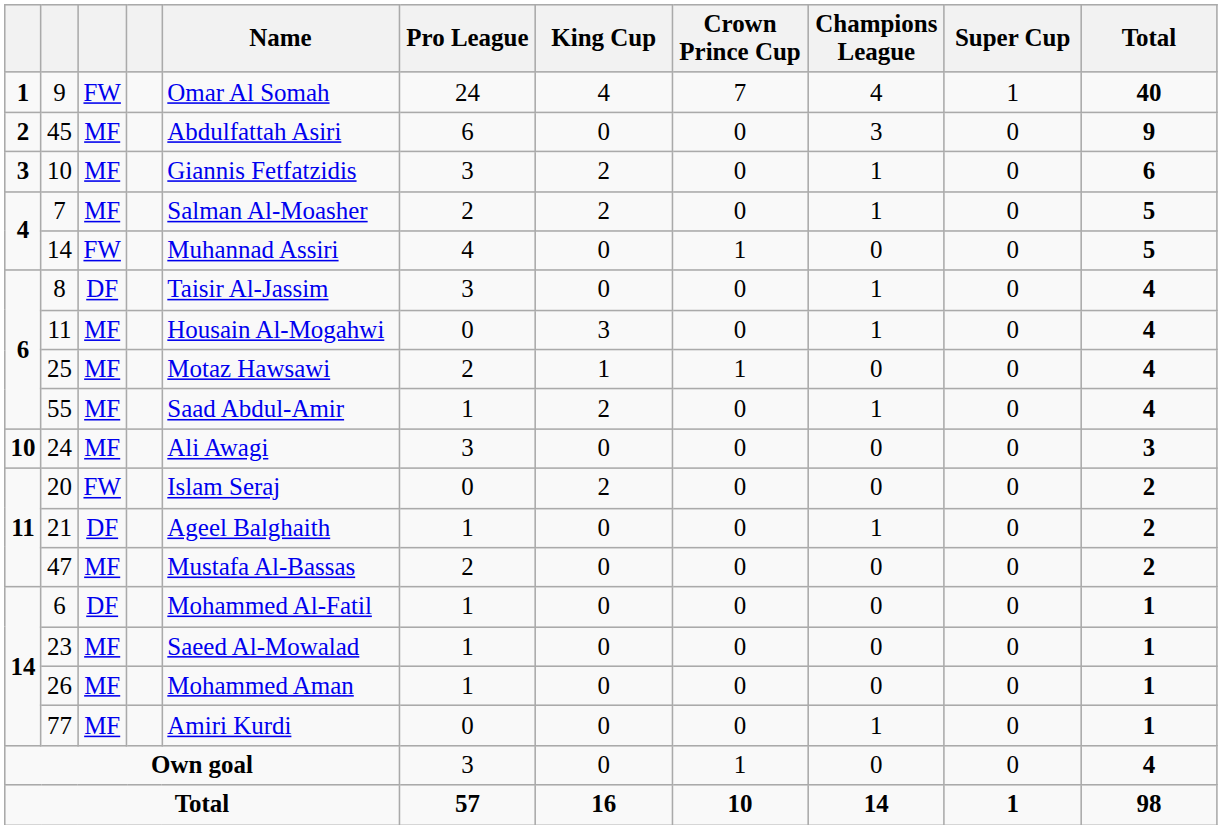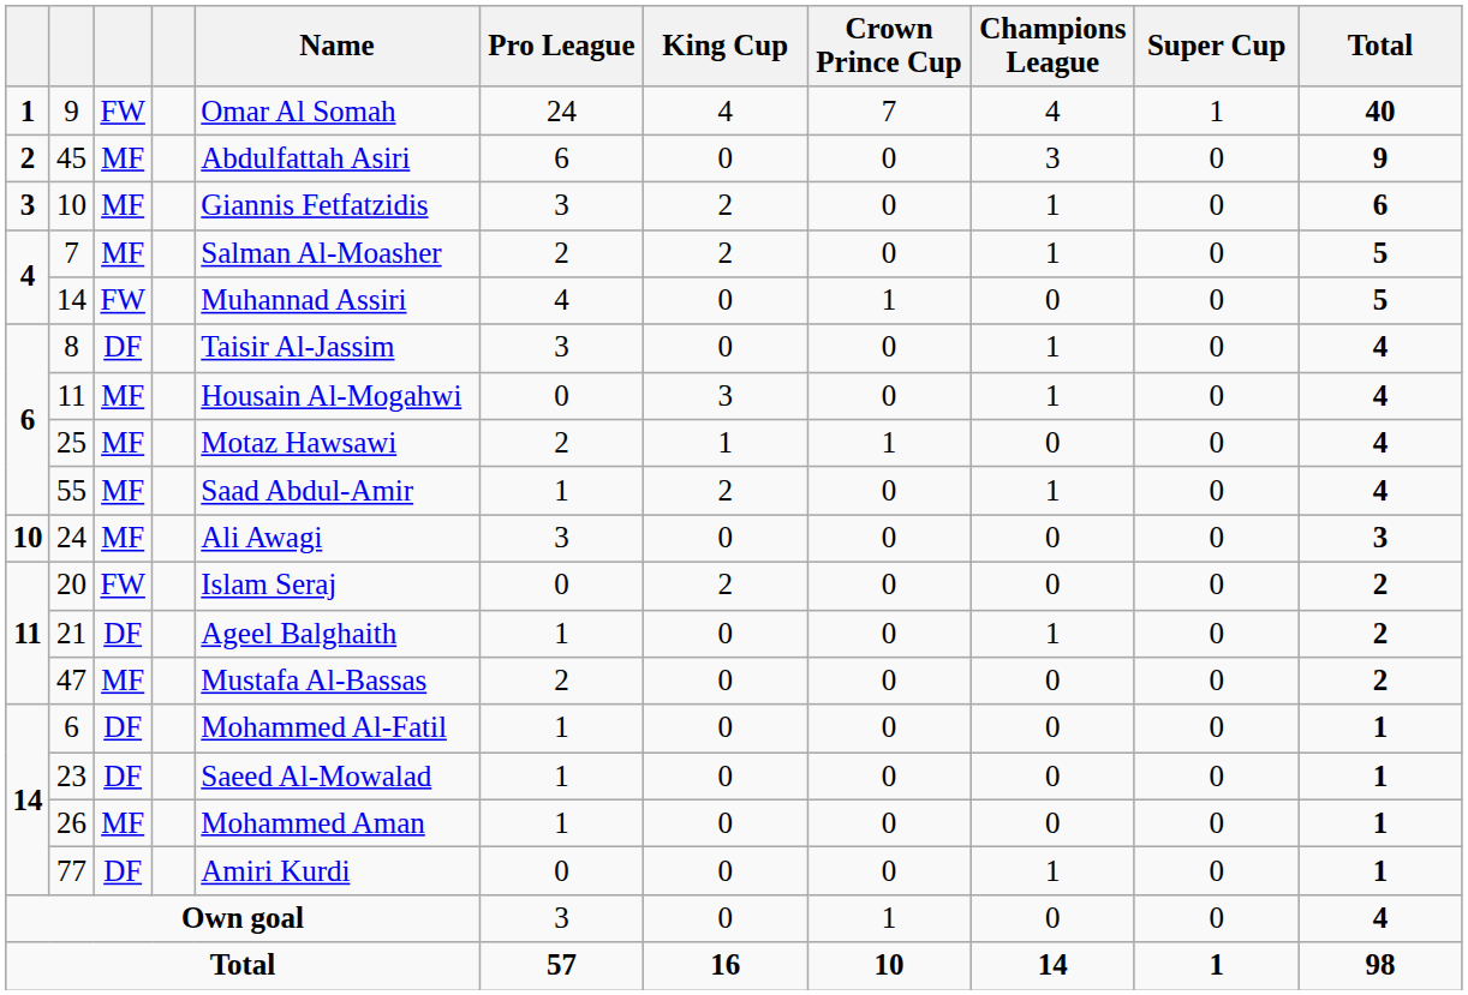 <table class="wikitable" style="text-align:center">
 <tr>
 <th width=15></th>
 <th width=15></th>
 <th width=15></th>
 <th width=15></th>
 <th width=145>Name</th>
 <th width=80>Pro League</th>
 <th width=80>King Cup</th>
 <th width=80>Crown Prince Cup</th>
 <th width=80>Champions League</th>
 <th width=80>Super Cup</th>
 <th width=80>Total</th>
 </tr>
 <tr>
 <td><strong>1</strong></td>
 <td>9</td>
 <td><a href='#'>FW</a></td>
 <td></td>
 <td align=left><a href='#'>Omar Al Somah</a></td>
 <td>24</td>
 <td>4</td>
 <td>7</td>
 <td>4</td>
 <td>1</td>
 <td><strong>40</strong></td>
 </tr>
 <tr>
 <td><strong>2</strong></td>
 <td>45</td>
 <td><a href='#'>MF</a></td>
 <td></td>
 <td align=left><a href='#'>Abdulfattah Asiri</a></td>
 <td>6</td>
 <td>0</td>
 <td>0</td>
 <td>3</td>
 <td>0</td>
 <td><strong>9</strong></td>
 </tr>
 <tr>
 <td><strong>3</strong></td>
 <td>10</td>
 <td><a href='#'>MF</a></td>
 <td></td>
 <td align=left><a href='#'>Giannis Fetfatzidis</a></td>
 <td>3</td>
 <td>2</td>
 <td>0</td>
 <td>1</td>
 <td>0</td>
 <td><strong>6</strong></td>
 </tr>
 <tr>
 <td rowspan=2><strong>4</strong></td>
 <td>7</td>
 <td><a href='#'>MF</a></td>
 <td></td>
 <td align=left><a href='#'>Salman Al-Moasher</a></td>
 <td>2</td>
 <td>2</td>
 <td>0</td>
 <td>1</td>
 <td>0</td>
 <td><strong>5</strong></td>
 </tr>
 <tr>
 <td>14</td>
 <td><a href='#'>FW</a></td>
 <td></td>
 <td align=left><a href='#'>Muhannad Assiri</a></td>
 <td>4</td>
 <td>0</td>
 <td>1</td>
 <td>0</td>
 <td>0</td>
 <td><strong>5</strong></td>
 </tr>
 <tr>
 <td rowspan=4><strong>6</strong></td>
 <td>8</td>
 <td><a href='#'>DF</a></td>
 <td></td>
 <td align=left><a href='#'>Taisir Al-Jassim</a></td>
 <td>3</td>
 <td>0</td>
 <td>0</td>
 <td>1</td>
 <td>0</td>
 <td><strong>4</strong></td>
 </tr>
 <tr>
 <td>11</td>
 <td><a href='#'>MF</a></td>
 <td></td>
 <td align=left><a href='#'>Housain Al-Mogahwi</a></td>
 <td>0</td>
 <td>3</td>
 <td>0</td>
 <td>1</td>
 <td>0</td>
 <td><strong>4</strong></td>
 </tr>
 <tr>
 <td>25</td>
 <td><a href='#'>MF</a></td>
 <td></td>
 <td align=left><a href='#'>Motaz Hawsawi</a></td>
 <td>2</td>
 <td>1</td>
 <td>1</td>
 <td>0</td>
 <td>0</td>
 <td><strong>4</strong></td>
 </tr>
 <tr>
 <td>55</td>
 <td><a href='#'>MF</a></td>
 <td></td>
 <td align=left><a href='#'>Saad Abdul-Amir</a></td>
 <td>1</td>
 <td>2</td>
 <td>0</td>
 <td>1</td>
 <td>0</td>
 <td><strong>4</strong></td>
 </tr>
 <tr>
 <td><strong>10</strong></td>
 <td>24</td>
 <td><a href='#'>MF</a></td>
 <td></td>
 <td align=left><a href='#'>Ali Awagi</a></td>
 <td>3</td>
 <td>0</td>
 <td>0</td>
 <td>0</td>
 <td>0</td>
 <td><strong>3</strong></td>
 </tr>
 <tr>
 <td rowspan=3><strong>11</strong></td>
 <td>20</td>
 <td><a href='#'>FW</a></td>
 <td></td>
 <td align=left><a href='#'>Islam Seraj</a></td>
 <td>0</td>
 <td>2</td>
 <td>0</td>
 <td>0</td>
 <td>0</td>
 <td><strong>2</strong></td>
 </tr>
 <tr>
 <td>21</td>
 <td><a href='#'>DF</a></td>
 <td></td>
 <td align=left><a href='#'>Ageel Balghaith</a></td>
 <td>1</td>
 <td>0</td>
 <td>0</td>
 <td>1</td>
 <td>0</td>
 <td><strong>2</strong></td>
 </tr>
 <tr>
 <td>47</td>
 <td><a href='#'>MF</a></td>
 <td></td>
 <td align=left><a href='#'>Mustafa Al-Bassas</a></td>
 <td>2</td>
 <td>0</td>
 <td>0</td>
 <td>0</td>
 <td>0</td>
 <td><strong>2</strong></td>
 </tr>
 <tr>
 <td rowspan=4><strong>14</strong></td>
 <td>6</td>
 <td><a href='#'>DF</a></td>
 <td></td>
 <td align=left><a href='#'>Mohammed Al-Fatil</a></td>
 <td>1</td>
 <td>0</td>
 <td>0</td>
 <td>0</td>
 <td>0</td>
 <td><strong>1</strong></td>
 </tr>
 <tr>
 <td>23</td>
-<td><a href='#'>MF</a></td>
+<td><a href='#'>DF</a></td>
 <td></td>
 <td align=left><a href='#'>Saeed Al-Mowalad</a></td>
 <td>1</td>
 <td>0</td>
 <td>0</td>
 <td>0</td>
 <td>0</td>
 <td><strong>1</strong></td>
 </tr>
 <tr>
 <td>26</td>
 <td><a href='#'>MF</a></td>
 <td></td>
 <td align=left><a href='#'>Mohammed Aman</a></td>
 <td>1</td>
 <td>0</td>
 <td>0</td>
 <td>0</td>
 <td>0</td>
 <td><strong>1</strong></td>
 </tr>
 <tr>
 <td>77</td>
-<td><a href='#'>MF</a></td>
+<td><a href='#'>DF</a></td>
 <td></td>
 <td align=left><a href='#'>Amiri Kurdi</a></td>
 <td>0</td>
 <td>0</td>
 <td>0</td>
 <td>1</td>
 <td>0</td>
 <td><strong>1</strong></td>
 </tr>
 <tr>
 <td colspan=5><strong>Own goal</strong></td>
 <td>3</td>
 <td>0</td>
 <td>1</td>
 <td>0</td>
 <td>0</td>
 <td><strong>4</strong></td>
 </tr>
 <tr>
 <td colspan=5><strong>Total</strong></td>
 <td><strong>57</strong></td>
 <td><strong>16</strong></td>
 <td><strong>10</strong></td>
 <td><strong>14</strong></td>
 <td><strong>1</strong></td>
 <td><strong>98</strong></td>
 </tr>
 </table>
